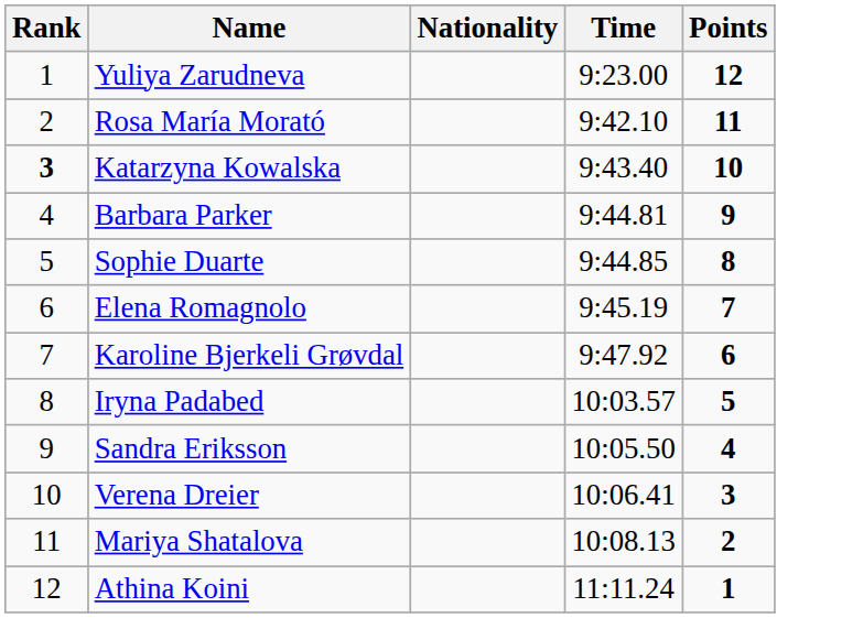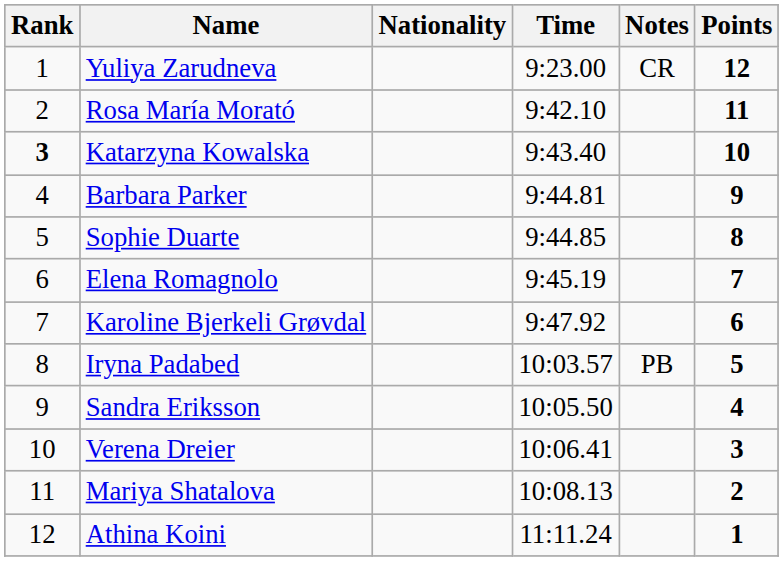 <table class="wikitable sortable" style="text-align:center">
 <tr>
 <th>Rank</th>
 <th>Name</th>
 <th>Nationality</th>
 <th>Time</th>
+<th>Notes</th>
 <th>Points</th>
 </tr>
 <tr>
 <td>1</td>
 <td align=left><a href='#'>Yuliya Zarudneva</a></td>
 <td align=left></td>
 <td>9:23.00</td>
+<td>CR</td>
 <td><strong>12</strong></td>
 </tr>
 <tr>
 <td>2</td>
 <td align=left><a href='#'>Rosa María Morató</a></td>
 <td align=left></td>
 <td>9:42.10</td>
+<td></td>
 <td><strong>11</strong></td>
 </tr>
 <tr>
 <td><strong>3</strong></td>
 <td align=left><a href='#'>Katarzyna Kowalska</a></td>
 <td align=left></td>
 <td>9:43.40</td>
+<td></td>
 <td><strong>10</strong></td>
 </tr>
 <tr>
 <td>4</td>
 <td align=left><a href='#'>Barbara Parker</a></td>
 <td align=left></td>
 <td>9:44.81</td>
+<td></td>
 <td><strong>9</strong></td>
 </tr>
 <tr>
 <td>5</td>
 <td align=left><a href='#'>Sophie Duarte</a></td>
 <td align=left></td>
 <td>9:44.85</td>
+<td></td>
 <td><strong>8</strong></td>
 </tr>
 <tr>
 <td>6</td>
 <td align=left><a href='#'>Elena Romagnolo</a></td>
 <td align=left></td>
 <td>9:45.19</td>
+<td></td>
 <td><strong>7</strong></td>
 </tr>
 <tr>
 <td>7</td>
 <td align=left><a href='#'>Karoline Bjerkeli Grøvdal</a></td>
 <td align=left></td>
 <td>9:47.92</td>
+<td></td>
 <td><strong>6</strong></td>
 </tr>
 <tr>
 <td>8</td>
 <td align=left><a href='#'>Iryna Padabed</a></td>
 <td align=left></td>
 <td>10:03.57</td>
+<td>PB</td>
 <td><strong>5</strong></td>
 </tr>
 <tr>
 <td>9</td>
 <td align=left><a href='#'>Sandra Eriksson</a></td>
 <td align=left></td>
 <td>10:05.50</td>
+<td></td>
 <td><strong>4</strong></td>
 </tr>
 <tr>
 <td>10</td>
 <td align=left><a href='#'>Verena Dreier</a></td>
 <td align=left></td>
 <td>10:06.41</td>
+<td></td>
 <td><strong>3</strong></td>
 </tr>
 <tr>
 <td>11</td>
 <td align=left><a href='#'>Mariya Shatalova</a></td>
 <td align=left></td>
 <td>10:08.13</td>
+<td></td>
 <td><strong>2</strong></td>
 </tr>
 <tr>
 <td>12</td>
 <td align=left><a href='#'>Athina Koini</a></td>
 <td align=left></td>
 <td>11:11.24</td>
+<td></td>
 <td><strong>1</strong></td>
 </tr>
 </table>
